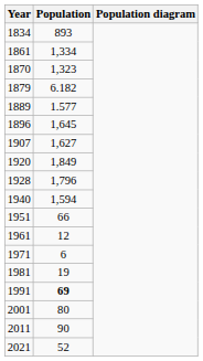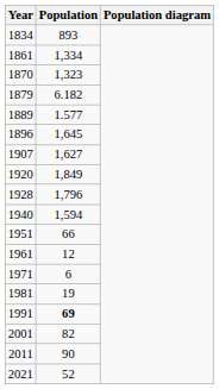 <table class=wikitable style="text-align:center;">
 <tr>
 <th>Year</th>
 <th>Population</th>
 <th>Population diagram</th>
 </tr>
 <tr>
 <td>1834</td>
 <td>893</td>
 <td rowspan=18></td>
 </tr>
 <tr>
 <td>1861</td>
 <td>1,334</td>
 </tr>
 <tr>
 <td>1870</td>
 <td>1,323</td>
 </tr>
 <tr>
 <td>1879</td>
 <td>6.182</td>
 </tr>
 <tr>
 <td>1889</td>
 <td>1.577</td>
 </tr>
 <tr>
 <td>1896</td>
 <td>1,645</td>
 </tr>
 <tr>
 <td>1907</td>
 <td>1,627</td>
 </tr>
 <tr>
 <td>1920</td>
 <td>1,849</td>
 </tr>
 <tr>
 <td>1928</td>
 <td>1,796</td>
 </tr>
 <tr>
 <td>1940</td>
 <td>1,594</td>
 </tr>
 <tr>
 <td>1951</td>
 <td>66</td>
 </tr>
 <tr>
 <td>1961</td>
 <td>12</td>
 </tr>
 <tr>
 <td>1971</td>
 <td>6</td>
 </tr>
 <tr>
 <td>1981</td>
 <td>19</td>
 </tr>
 <tr>
 <td>1991</td>
 <td><strong>69</strong></td>
 </tr>
 <tr>
 <td>2001</td>
-<td>80</td>
+<td>82</td>
 </tr>
 <tr>
 <td>2011</td>
 <td>90</td>
 </tr>
 <tr>
 <td>2021</td>
 <td>52</td>
 </tr>
 </table>
